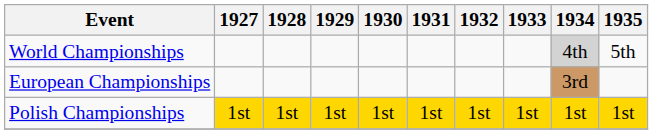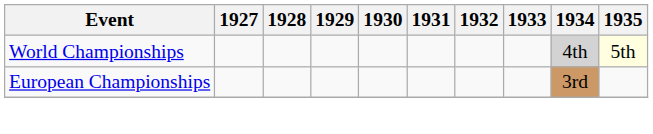 <table class="wikitable">
 <tr>
 <th>Event</th>
 <th>1927</th>
 <th>1928</th>
 <th>1929</th>
 <th>1930</th>
 <th>1931</th>
 <th>1932</th>
 <th>1933</th>
 <th>1934</th>
 <th>1935</th>
 </tr>
 <tr>
 <td><a href='#'>World Championships</a></td>
 <td></td>
 <td></td>
 <td></td>
 <td></td>
 <td></td>
 <td></td>
 <td></td>
 <td align="center" style="background: lightgrey;">4th</td>
-<td align="center">5th</td>
+<td align="center" style="background: lightyellow;">5th</td>
 </tr>
 <tr>
 <td><a href='#'>European Championships</a></td>
 <td></td>
 <td></td>
 <td></td>
 <td></td>
 <td></td>
 <td></td>
 <td></td>
 <td align="center" bgcolor="cc9966">3rd</td>
 <td></td>
 </tr>
 <tr>
-<td><a href='#'>Polish Championships</a></td>
-<td align="center" bgcolor="gold">1st</td>
-<td align="center" bgcolor="gold">1st</td>
-<td align="center" bgcolor="gold">1st</td>
-<td align="center" bgcolor="gold">1st</td>
-<td align="center" bgcolor="gold">1st</td>
-<td align="center" bgcolor="gold">1st</td>
-<td align="center" bgcolor="gold">1st</td>
-<td align="center" bgcolor="gold">1st</td>
-<td align="center" bgcolor="gold">1st</td>
-</tr>
-<tr>
 </tr>
 </table>
